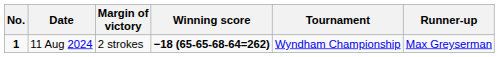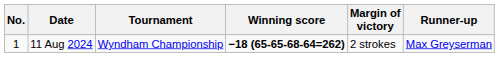 <table class="wikitable" style="font-size:95%;">
 <tr>
 <th>No.</th>
 <th>Date</th>
+<th>Tournament</th>
+<th>Winning score</th>
 <th>Margin of<br>victory</th>
-<th>Winning score</th>
-<th>Tournament</th>
 <th>Runner-up</th>
 </tr>
 <tr>
-<td align=center><strong>1</strong></td>
+<td align=center>1</td>
 <td align=right>11 Aug <a href='#'>2024</a></td>
+<td><a href='#'>Wyndham Championship</a></td>
+<td><strong>−18 (65-65-68-64=262)</strong></td>
 <td>2 strokes</td>
-<td><strong>−18 (65-65-68-64=262)</strong></td>
-<td><a href='#'>Wyndham Championship</a></td>
 <td> <a href='#'>Max Greyserman</a></td>
 </tr>
 </table>
